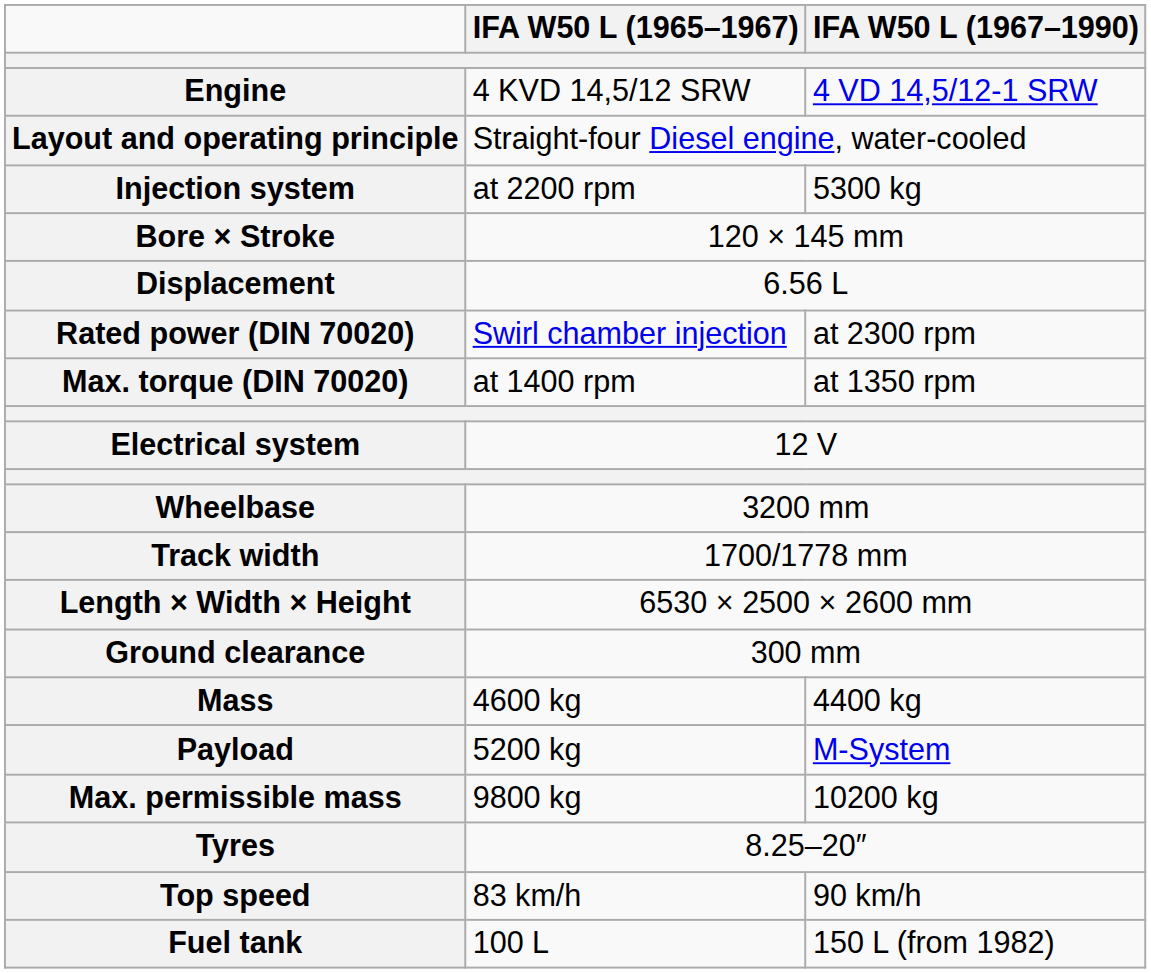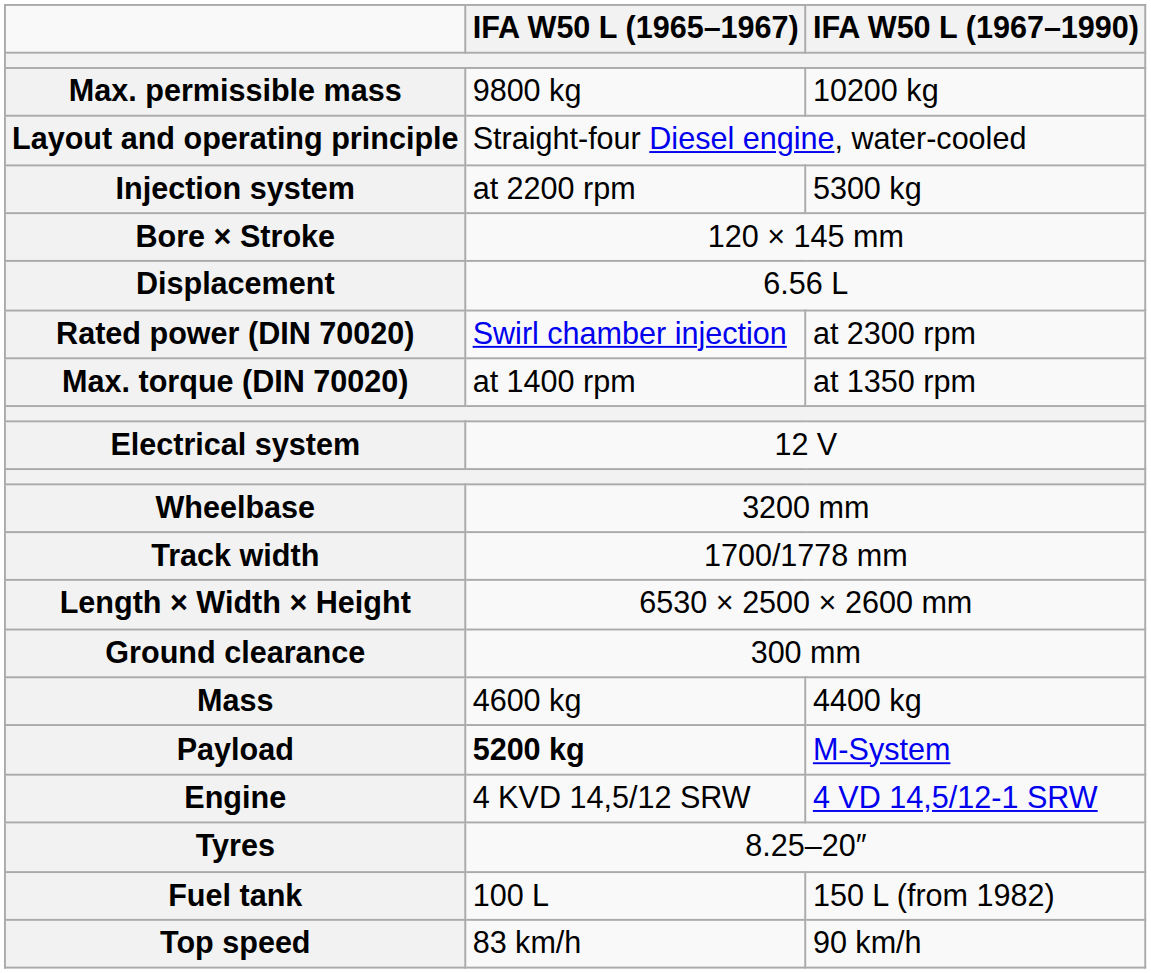 <table class="wikitable">
 <tr>
 <td></td>
 <th>IFA W50 L (1965–1967)</th>
 <th>IFA W50 L (1967–1990)</th>
 </tr>
 <tr>
 <th colspan="3" align="center"></th>
 </tr>
 <tr>
-<th>Engine</th>
-<td>4 KVD 14,5/12 SRW</td>
-<td><a href='#'>4 VD 14,5/12-1 SRW</a></td>
+<th>Max. permissible mass</th>
+<td>9800 kg</td>
+<td>10200 kg</td>
 </tr>
 <tr>
 <th>Layout and operating principle</th>
 <td colspan="2">Straight-four <a href='#'>Diesel engine</a>, water-cooled</td>
 </tr>
 <tr>
 <th>Injection system</th>
 <td> at 2200 rpm</td>
 <td>5300 kg</td>
 </tr>
 <tr>
 <th>Bore × Stroke</th>
 <td colspan="2" align="center">120 × 145 mm</td>
 </tr>
 <tr>
 <th>Displacement</th>
 <td colspan="2" align="center">6.56 L</td>
 </tr>
 <tr>
 <th>Rated power (DIN 70020)</th>
 <td><a href='#'>Swirl chamber injection</a></td>
 <td> at 2300 rpm</td>
 </tr>
 <tr>
 <th>Max. torque (DIN 70020)</th>
 <td> at 1400 rpm</td>
 <td> at 1350 rpm</td>
 </tr>
 <tr>
 <th colspan="3" align="center"></th>
 </tr>
 <tr>
 <th>Electrical system</th>
 <td colspan="2" align="center">12 V</td>
 </tr>
 <tr>
 <th colspan="3" align="center"></th>
 </tr>
 <tr>
 <th>Wheelbase</th>
 <td colspan="2" align="center">3200 mm</td>
 </tr>
 <tr>
 <th>Track width</th>
 <td colspan="2" align="center">1700/1778 mm</td>
 </tr>
 <tr>
 <th>Length × Width × Height</th>
 <td colspan="2" align="center">6530 × 2500 × 2600 mm</td>
 </tr>
 <tr>
 <th>Ground clearance</th>
 <td colspan="2" align="center">300 mm</td>
 </tr>
 <tr>
 <th>Mass</th>
 <td>4600 kg</td>
 <td>4400 kg</td>
 </tr>
 <tr>
 <th>Payload</th>
-<td>5200 kg</td>
+<td><strong>5200 kg</strong></td>
 <td><a href='#'>M-System</a></td>
 </tr>
 <tr>
-<th>Max. permissible mass</th>
-<td>9800 kg</td>
-<td>10200 kg</td>
+<th>Engine</th>
+<td>4 KVD 14,5/12 SRW</td>
+<td><a href='#'>4 VD 14,5/12-1 SRW</a></td>
 </tr>
 <tr>
 <th>Tyres</th>
 <td colspan="2" align="center">8.25–20″</td>
 </tr>
 <tr>
+<th>Fuel tank</th>
+<td>100 L</td>
+<td>150 L (from 1982)</td>
+</tr>
+<tr>
 <th>Top speed</th>
 <td>83 km/h</td>
 <td>90 km/h</td>
 </tr>
-<tr>
-<th>Fuel tank</th>
-<td>100 L</td>
-<td>150 L (from 1982)</td>
-</tr>
 </table>
